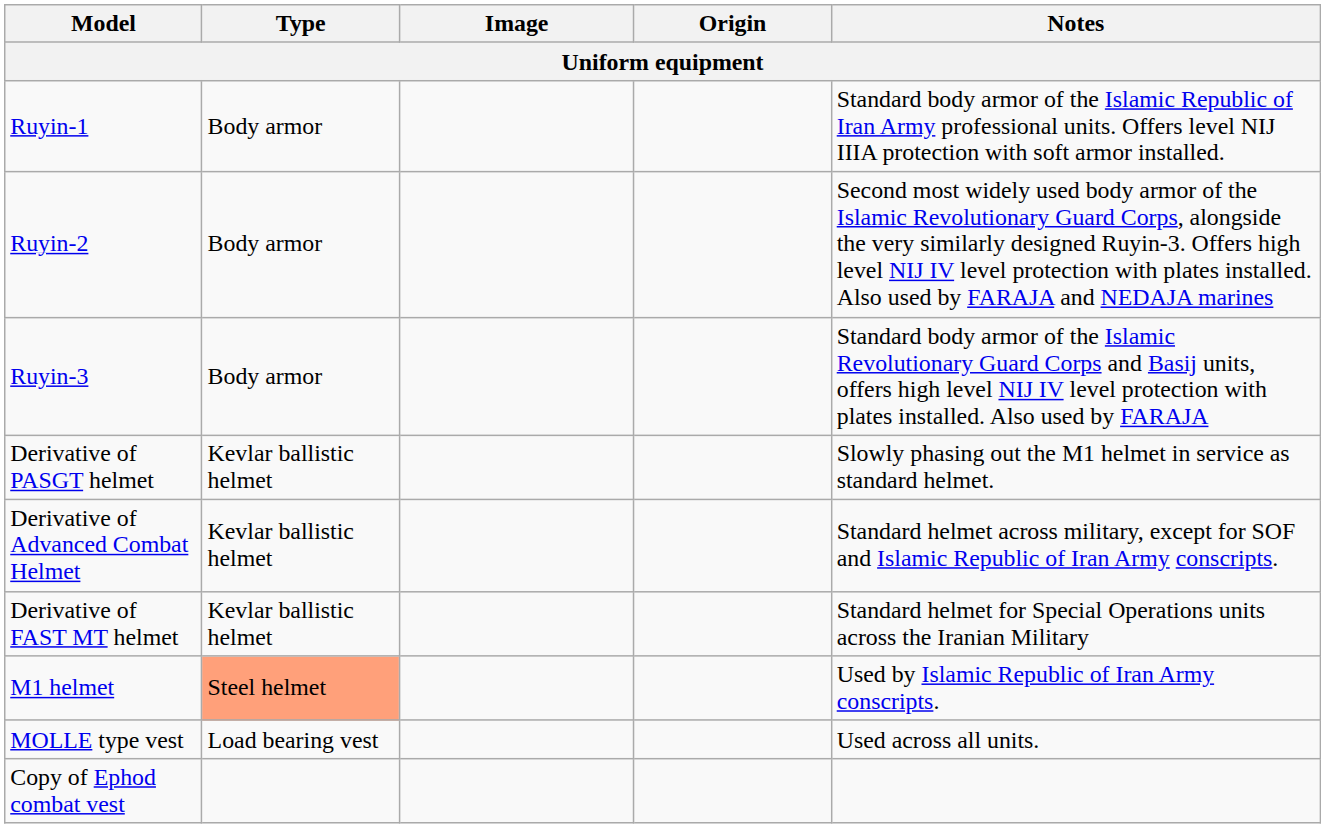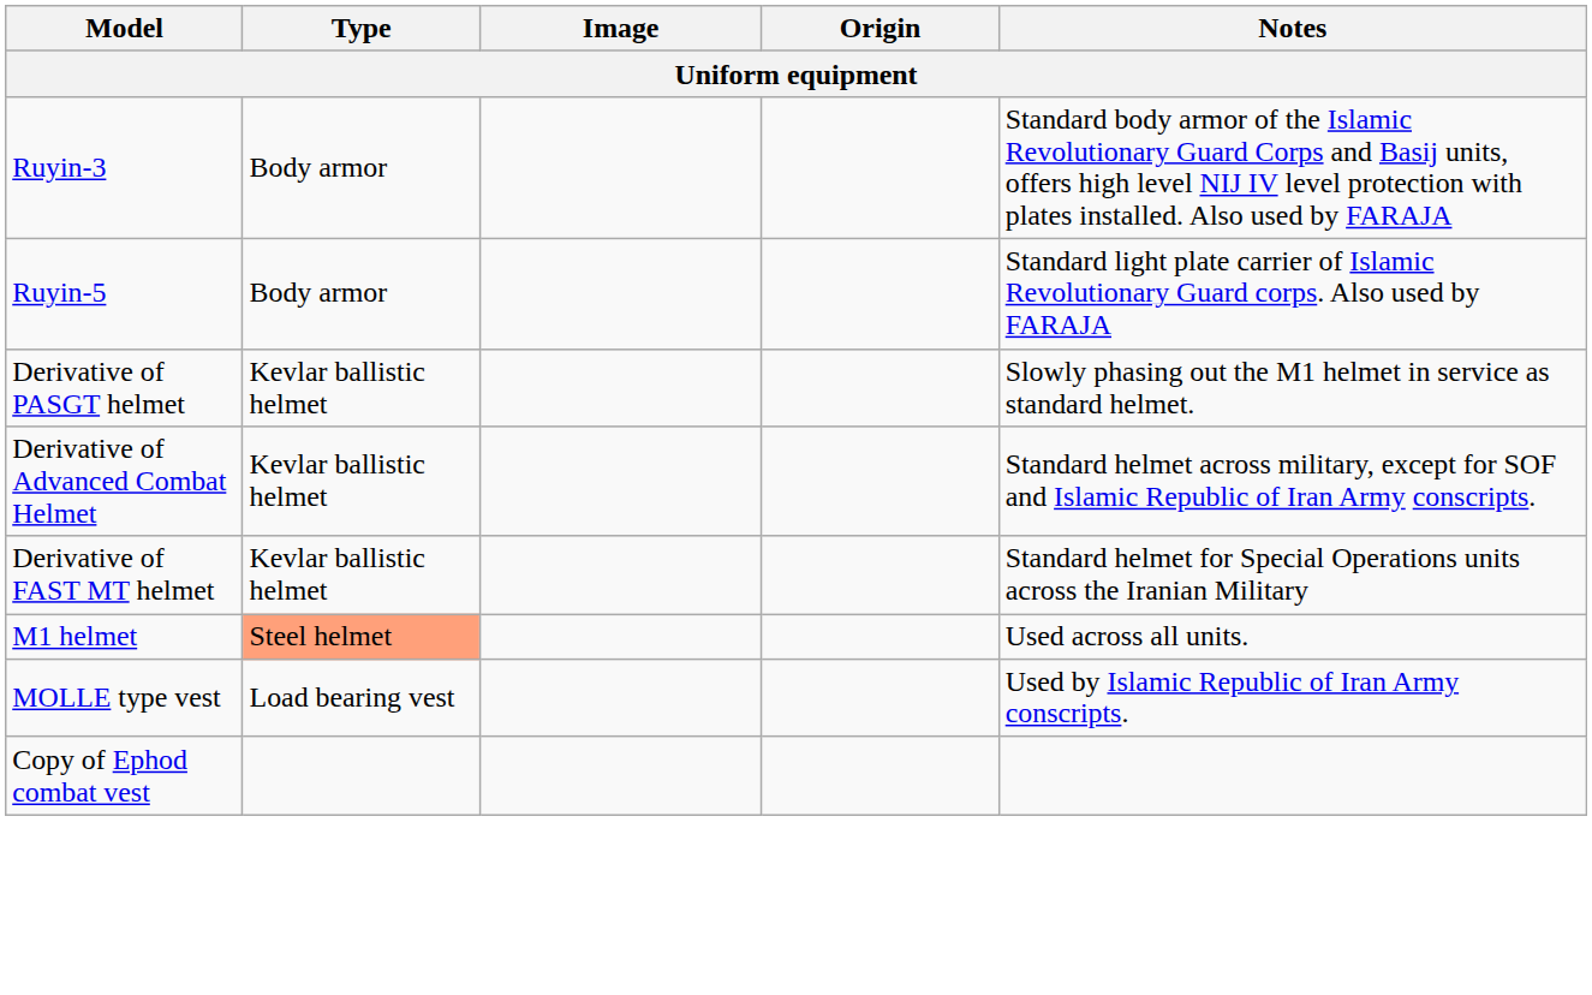 <table class="wikitable" width="100%">
 <tr>
 <th width="15%">Model</th>
 <th width="15%">Type</th>
 <th width="150px">Image</th>
 <th width="15%">Origin</th>
 <th>Notes</th>
 </tr>
 <tr>
 <th colspan="5">Uniform equipment</th>
 </tr>
 <tr>
-<td><a href='#'>Ruyin-1</a></td>
-<td>Body armor</td>
-<td></td>
-<td></td>
-<td>Standard body armor of the <a href='#'>Islamic Republic of Iran Army</a> professional units. Offers level NIJ IIIA protection with soft armor installed.</td>
-</tr>
-<tr>
-<td><a href='#'>Ruyin-2</a></td>
-<td>Body armor</td>
-<td></td>
-<td></td>
-<td>Second most widely used body armor of the <a href='#'>Islamic Revolutionary Guard Corps</a>, alongside the very similarly designed Ruyin-3. Offers high level <a href='#'>NIJ IV</a> level protection with plates installed. Also used by <a href='#'>FARAJA</a> and <a href='#'>NEDAJA marines</a></td>
-</tr>
-<tr>
 <td><a href='#'>Ruyin-3</a></td>
 <td>Body armor</td>
 <td></td>
 <td></td>
 <td>Standard body armor of the <a href='#'>Islamic Revolutionary Guard Corps</a> and <a href='#'>Basij</a> units, offers high level <a href='#'>NIJ IV</a> level protection with plates installed. Also used by <a href='#'>FARAJA</a></td>
+</tr>
+<tr>
+<td><a href='#'>Ruyin-5</a></td>
+<td>Body armor</td>
+<td></td>
+<td></td>
+<td>Standard light plate carrier of <a href='#'>Islamic Revolutionary Guard corps</a>. Also used by <a href='#'>FARAJA</a></td>
 </tr>
 <tr>
 <td>Derivative of <a href='#'>PASGT</a> helmet</td>
 <td>Kevlar ballistic helmet</td>
 <td></td>
 <td></td>
 <td>Slowly phasing out the M1 helmet in service as standard helmet.</td>
 </tr>
 <tr>
 <td>Derivative of <a href='#'>Advanced Combat Helmet</a></td>
 <td>Kevlar ballistic helmet</td>
 <td></td>
 <td></td>
 <td>Standard helmet across military, except for SOF and <a href='#'>Islamic Republic of Iran Army</a> <a href='#'>conscripts</a>.</td>
 </tr>
 <tr>
 <td>Derivative of <a href='#'>FAST MT</a> helmet</td>
 <td>Kevlar ballistic helmet</td>
 <td></td>
 <td></td>
 <td>Standard helmet for Special Operations units across the Iranian Military</td>
 </tr>
 <tr>
 <td><a href='#'>M1 helmet</a></td>
 <td style="background: lightsalmon;">Steel helmet</td>
 <td></td>
 <td><br></td>
-<td>Used by <a href='#'>Islamic Republic of Iran Army</a> <a href='#'>conscripts</a>.</td>
+<td>Used across all units.</td>
 </tr>
 <tr>
 <td><a href='#'>MOLLE</a> type vest</td>
 <td>Load bearing vest</td>
 <td></td>
 <td></td>
-<td>Used across all units.</td>
+<td>Used by <a href='#'>Islamic Republic of Iran Army</a> <a href='#'>conscripts</a>.</td>
 </tr>
 <tr>
 <td>Copy of <a href='#'>Ephod combat vest</a></td>
 <td></td>
 <td></td>
 <td></td>
 <td></td>
 </tr>
 </table>
